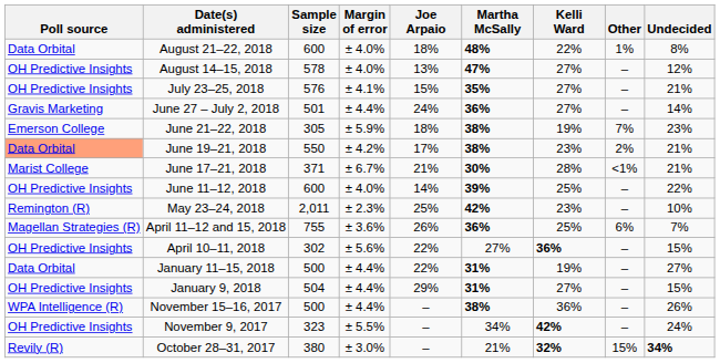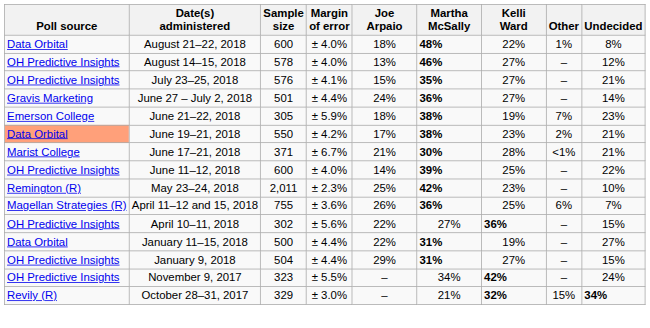 <table class="wikitable" style="font-size:90%">
 <tr valign=bottom>
 <th>Poll source</th>
 <th>Date(s)<br>administered</th>
 <th>Sample<br>size</th>
 <th>Margin<br>of error</th>
 <th style="width:75px;">Joe<br>Arpaio</th>
 <th style="width:75px;">Martha<br>McSally</th>
 <th style="width:75px;">Kelli<br>Ward</th>
 <th>Other</th>
 <th>Undecided</th>
 </tr>
 <tr>
 <td><a href='#'>Data Orbital</a></td>
 <td align=center>August 21–22, 2018</td>
 <td align=center>600</td>
 <td align=center>± 4.0%</td>
 <td align=center>18%</td>
 <td><strong>48%</strong></td>
 <td align=center>22%</td>
 <td align=center>1%</td>
 <td align=center>8%</td>
 </tr>
 <tr>
 <td><a href='#'>OH Predictive Insights</a></td>
 <td align=center>August 14–15, 2018</td>
 <td align=center>578</td>
 <td align=center>± 4.0%</td>
 <td align=center>13%</td>
-<td><strong>47%</strong></td>
+<td><strong>46%</strong></td>
 <td align=center>27%</td>
 <td align=center>–</td>
 <td align=center>12%</td>
 </tr>
 <tr>
 <td><a href='#'>OH Predictive Insights</a></td>
 <td align=center>July 23–25, 2018</td>
 <td align=center>576</td>
 <td align=center>± 4.1%</td>
 <td align=center>15%</td>
 <td><strong>35%</strong></td>
 <td align=center>27%</td>
 <td align=center>–</td>
 <td align=center>21%</td>
 </tr>
 <tr>
 <td><a href='#'>Gravis Marketing</a></td>
 <td align=center>June 27 – July 2, 2018</td>
 <td align=center>501</td>
 <td align=center>± 4.4%</td>
 <td align=center>24%</td>
 <td><strong>36%</strong></td>
 <td align=center>27%</td>
 <td align=center>–</td>
 <td align=center>14%</td>
 </tr>
 <tr>
 <td><a href='#'>Emerson College</a></td>
 <td align=center>June 21–22, 2018</td>
 <td align=center>305</td>
 <td align=center>± 5.9%</td>
 <td align=center>18%</td>
 <td><strong>38%</strong></td>
 <td align=center>19%</td>
 <td align=center>7%</td>
 <td align=center>23%</td>
 </tr>
 <tr>
 <td style="background: lightsalmon;"><a href='#'>Data Orbital</a></td>
 <td align=center>June 19–21, 2018</td>
 <td align=center>550</td>
 <td align=center>± 4.2%</td>
 <td align=center>17%</td>
 <td><strong>38%</strong></td>
 <td align=center>23%</td>
 <td align=center>2%</td>
 <td align=center>21%</td>
 </tr>
 <tr>
 <td><a href='#'>Marist College</a></td>
 <td align=center>June 17–21, 2018</td>
 <td align=center>371</td>
 <td align=center>± 6.7%</td>
 <td align=center>21%</td>
 <td><strong>30%</strong></td>
 <td align=center>28%</td>
 <td align=center><1%</td>
 <td align=center>21%</td>
 </tr>
 <tr>
 <td><a href='#'>OH Predictive Insights</a></td>
 <td align=center>June 11–12, 2018</td>
 <td align=center>600</td>
 <td align=center>± 4.0%</td>
 <td align=center>14%</td>
 <td><strong>39%</strong></td>
 <td align=center>25%</td>
 <td align=center>–</td>
 <td align=center>22%</td>
 </tr>
 <tr>
 <td><a href='#'>Remington (R)</a></td>
 <td align=center>May 23–24, 2018</td>
 <td align=center>2,011</td>
 <td align=center>± 2.3%</td>
 <td align=center>25%</td>
 <td><strong>42%</strong></td>
 <td align=center>23%</td>
 <td align=center>–</td>
 <td align=center>10%</td>
 </tr>
 <tr>
 <td><a href='#'>Magellan Strategies (R)</a></td>
 <td align=center>April 11–12 and 15, 2018</td>
 <td align=center>755</td>
 <td align=center>± 3.6%</td>
 <td align=center>26%</td>
 <td><strong>36%</strong></td>
 <td align=center>25%</td>
 <td align=center>6%</td>
 <td align=center>7%</td>
 </tr>
 <tr>
 <td><a href='#'>OH Predictive Insights</a></td>
 <td align=center>April 10–11, 2018</td>
 <td align=center>302</td>
 <td align=center>± 5.6%</td>
 <td align=center>22%</td>
 <td align=center>27%</td>
 <td><strong>36%</strong></td>
 <td align=center>–</td>
 <td align=center>15%</td>
 </tr>
 <tr>
 <td><a href='#'>Data Orbital</a></td>
 <td align=center>January 11–15, 2018</td>
 <td align=center>500</td>
 <td align=center>± 4.4%</td>
 <td align=center>22%</td>
 <td><strong>31%</strong></td>
 <td align=center>19%</td>
 <td align=center>–</td>
 <td align=center>27%</td>
 </tr>
 <tr>
 <td><a href='#'>OH Predictive Insights</a></td>
 <td align=center>January 9, 2018</td>
 <td align=center>504</td>
 <td align=center>± 4.4%</td>
 <td align=center>29%</td>
 <td><strong>31%</strong></td>
 <td align=center>27%</td>
 <td align=center>–</td>
 <td align=center>15%</td>
 </tr>
 <tr>
-<td><a href='#'>WPA Intelligence (R)</a></td>
-<td align=center>November 15–16, 2017</td>
-<td align=center>500</td>
-<td align=center>± 4.4%</td>
-<td align=center>–</td>
-<td><strong>38%</strong></td>
-<td align=center>36%</td>
-<td align=center>–</td>
-<td align=center>26%</td>
-</tr>
-<tr>
 <td><a href='#'>OH Predictive Insights</a></td>
 <td align=center>November 9, 2017</td>
 <td align=center>323</td>
 <td align=center>± 5.5%</td>
 <td align=center>–</td>
 <td align=center>34%</td>
 <td><strong>42%</strong></td>
 <td align=center>–</td>
 <td align=center>24%</td>
 </tr>
 <tr>
 <td><a href='#'>Revily (R)</a></td>
 <td align=center>October 28–31, 2017</td>
-<td align=center>380</td>
+<td align=center>329</td>
 <td align=center>± 3.0%</td>
 <td align=center>–</td>
 <td align=center>21%</td>
 <td><strong>32%</strong></td>
 <td align=center>15%</td>
 <td><strong>34%</strong></td>
 </tr>
 </table>
